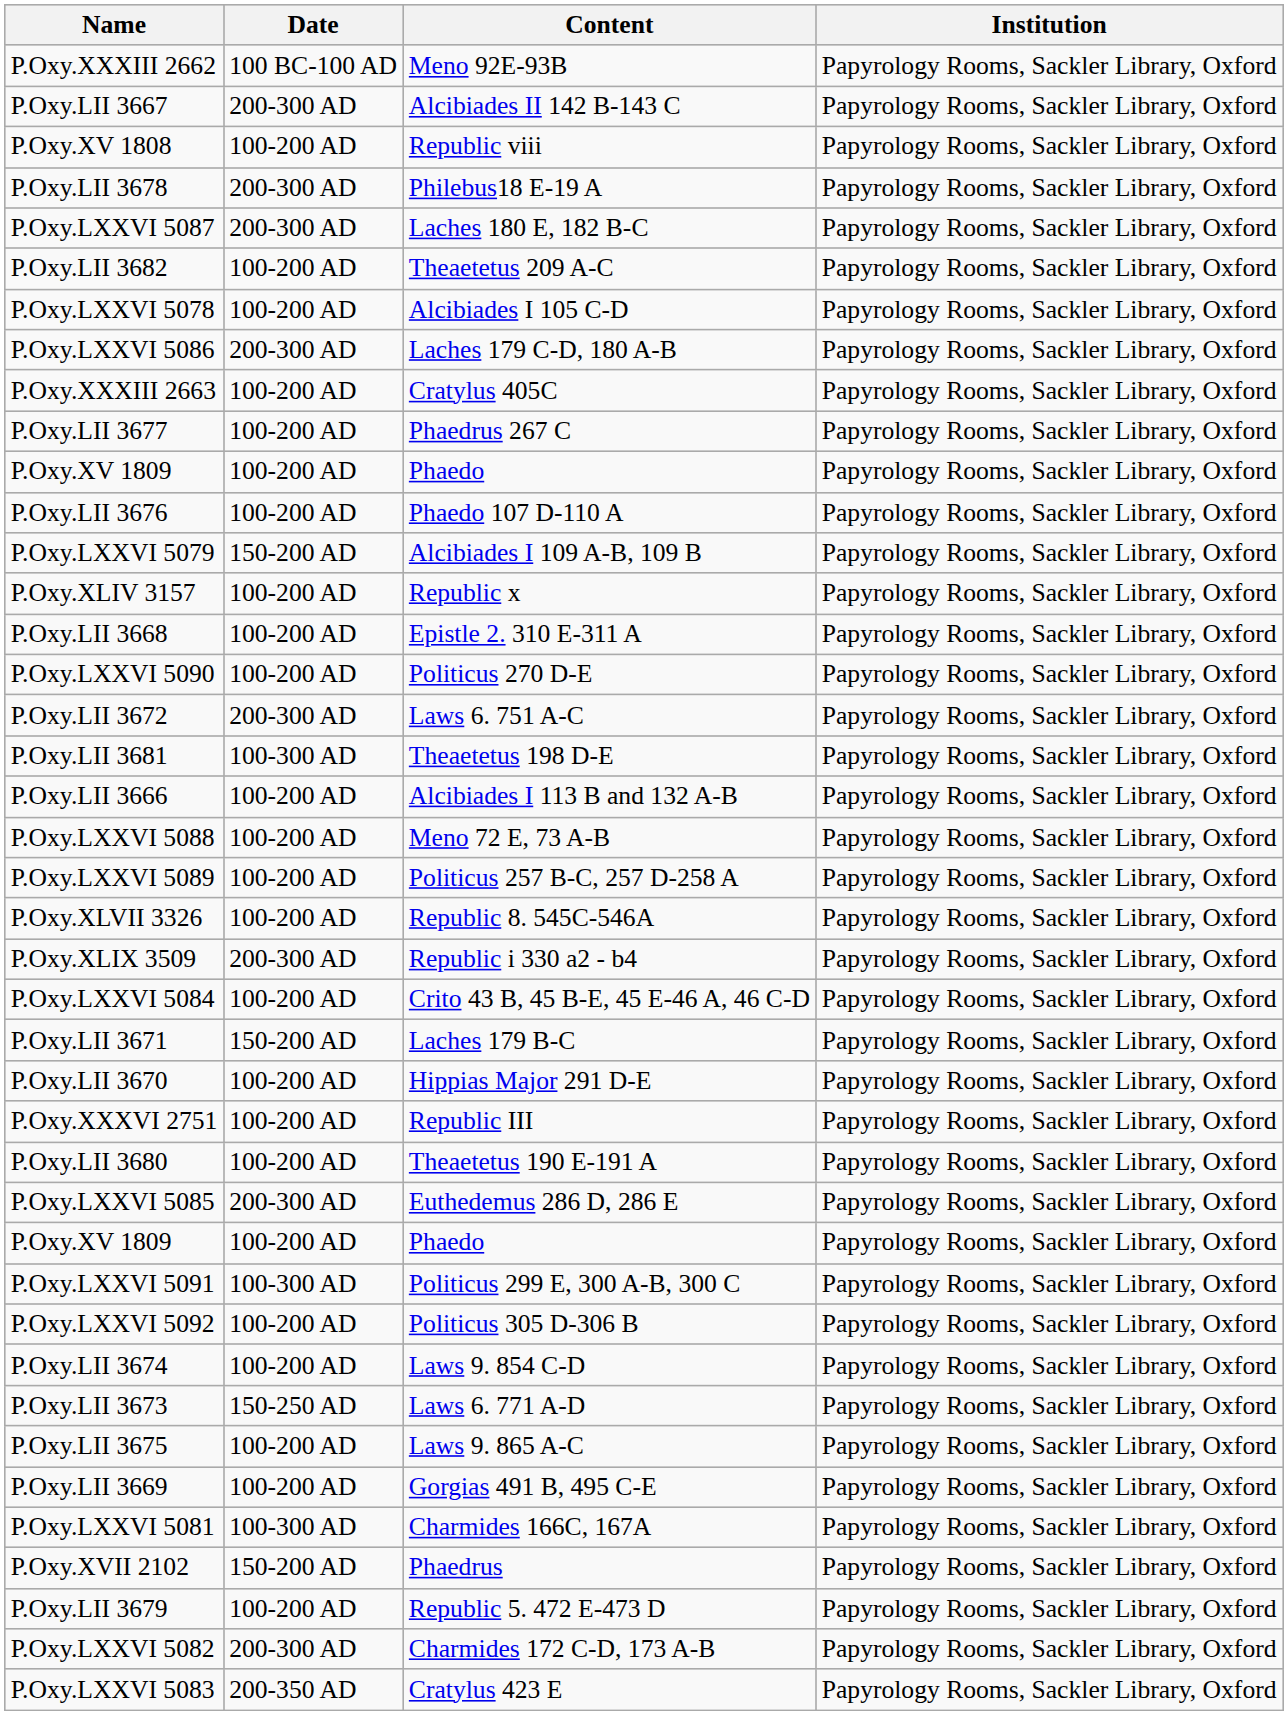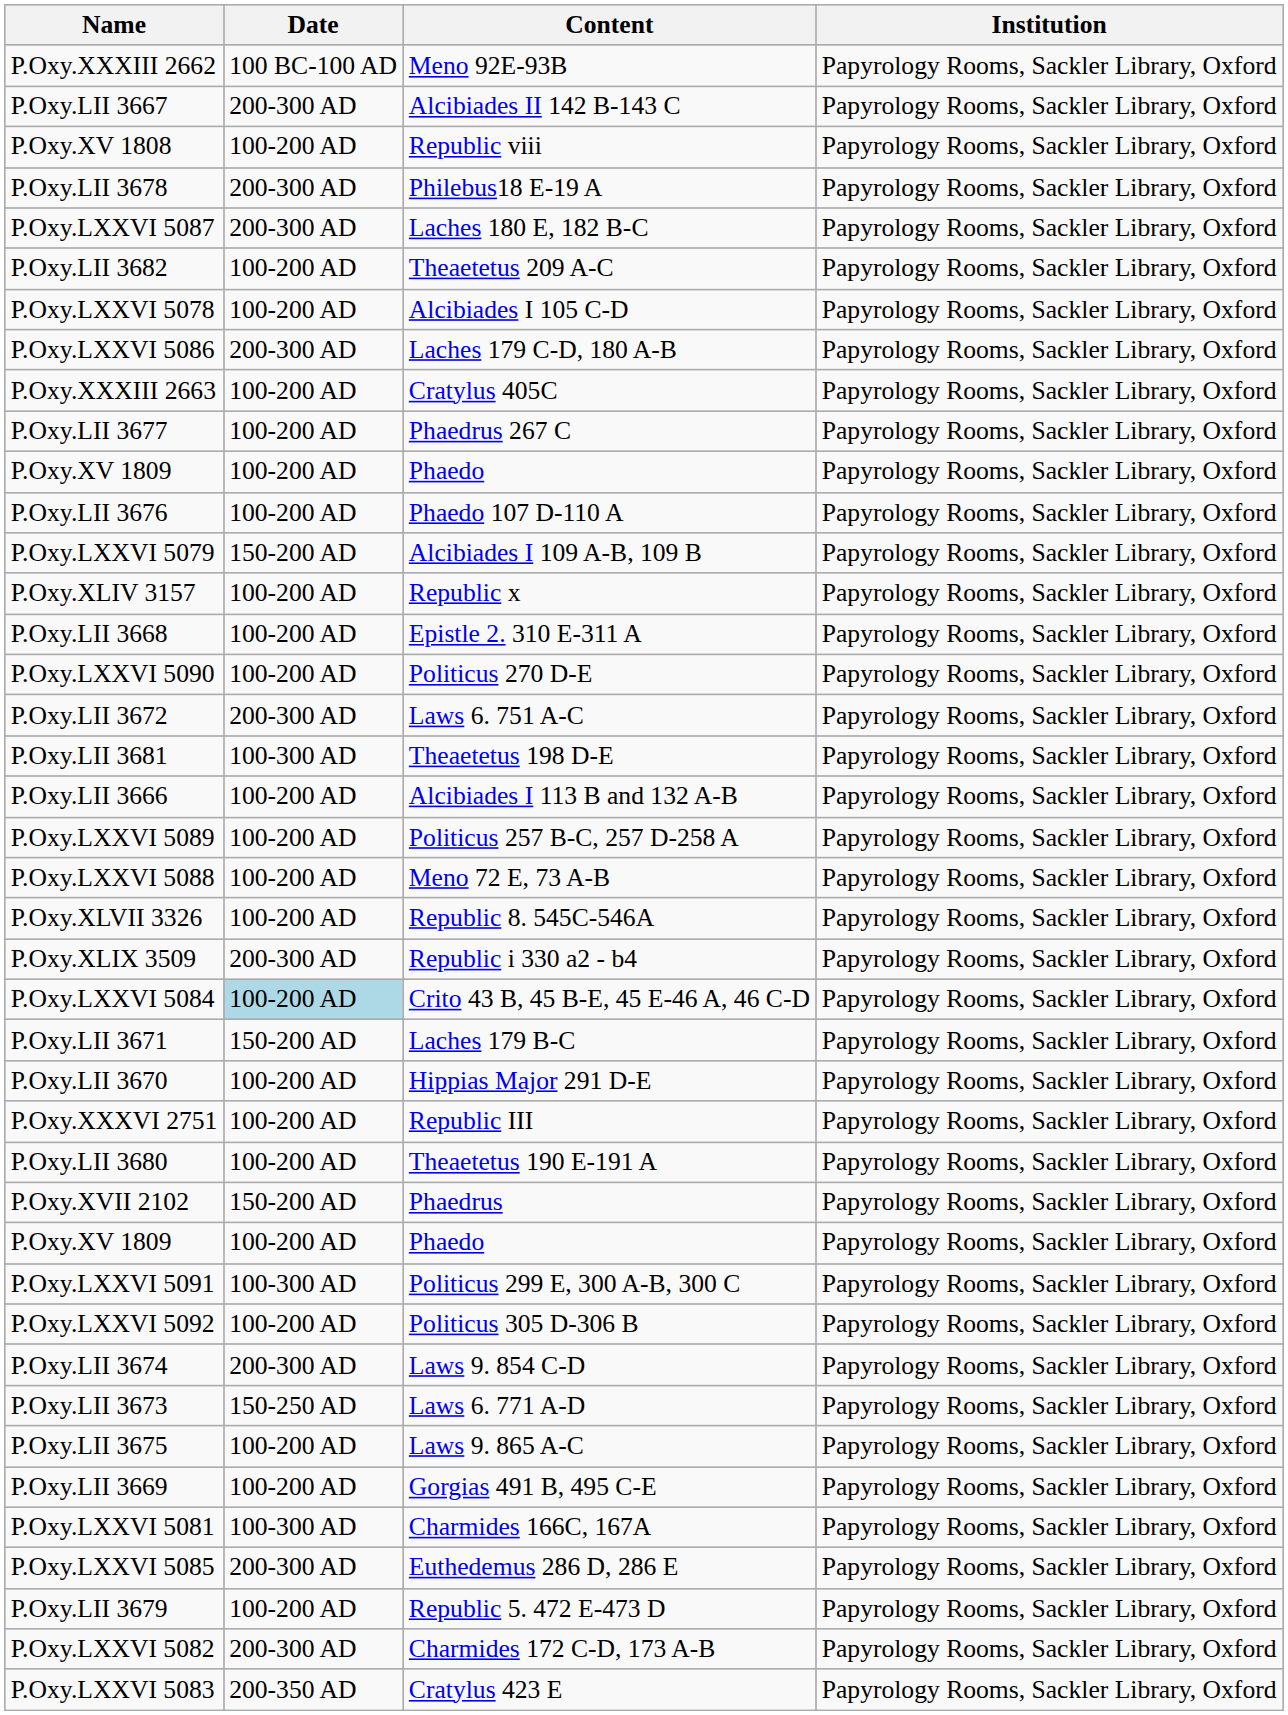 <table class="wikitable sortable" style=" font-size: 100%; ">
 <tr>
 <th>Name</th>
 <th data-sort-type="number">Date</th>
 <th>Content</th>
 <th>Institution</th>
 </tr>
 <tr>
 <td>P.Oxy.XXXIII 2662 </td>
 <td data-sort-value="-100">100 BC-100 AD</td>
 <td><a href='#'>Meno</a> 92E-93B</td>
 <td>Papyrology Rooms, Sackler Library, Oxford</td>
 </tr>
 <tr>
 <td>P.Oxy.LII 3667 </td>
 <td>200-300 AD</td>
 <td><a href='#'>Alcibiades II</a> 142 B-143 C</td>
 <td>Papyrology Rooms, Sackler Library, Oxford</td>
 </tr>
 <tr>
 <td>P.Oxy.XV 1808 </td>
 <td>100-200 AD</td>
 <td><a href='#'>Republic</a> viii</td>
 <td>Papyrology Rooms, Sackler Library, Oxford</td>
 </tr>
 <tr>
 <td>P.Oxy.LII 3678 </td>
 <td>200-300 AD</td>
 <td><a href='#'>Philebus</a>18 E-19 A</td>
 <td>Papyrology Rooms, Sackler Library, Oxford</td>
 </tr>
 <tr>
 <td>P.Oxy.LXXVI 5087 </td>
 <td>200-300 AD</td>
 <td><a href='#'>Laches</a> 180 E, 182 B-C</td>
 <td>Papyrology Rooms, Sackler Library, Oxford</td>
 </tr>
 <tr>
 <td>P.Oxy.LII 3682 </td>
 <td>100-200 AD</td>
 <td><a href='#'>Theaetetus</a> 209 A-C</td>
 <td>Papyrology Rooms, Sackler Library, Oxford</td>
 </tr>
 <tr>
 <td>P.Oxy.LXXVI 5078 </td>
 <td>100-200 AD</td>
 <td><a href='#'>Alcibiades</a> I 105 C-D</td>
 <td>Papyrology Rooms, Sackler Library, Oxford</td>
 </tr>
 <tr>
 <td>P.Oxy.LXXVI 5086 </td>
 <td>200-300 AD</td>
 <td><a href='#'>Laches</a> 179 C-D, 180 A-B</td>
 <td>Papyrology Rooms, Sackler Library, Oxford</td>
 </tr>
 <tr>
 <td>P.Oxy.XXXIII 2663 </td>
 <td>100-200 AD</td>
 <td><a href='#'>Cratylus</a> 405C</td>
 <td>Papyrology Rooms, Sackler Library, Oxford</td>
 </tr>
 <tr>
 <td>P.Oxy.LII 3677 </td>
 <td>100-200 AD</td>
 <td><a href='#'>Phaedrus</a> 267 C</td>
 <td>Papyrology Rooms, Sackler Library, Oxford</td>
 </tr>
 <tr>
 <td>P.Oxy.XV 1809 </td>
 <td>100-200 AD</td>
 <td><a href='#'>Phaedo</a></td>
 <td>Papyrology Rooms, Sackler Library, Oxford</td>
 </tr>
 <tr>
 <td>P.Oxy.LII 3676 </td>
 <td>100-200 AD</td>
 <td><a href='#'>Phaedo</a> 107 D-110 A</td>
 <td>Papyrology Rooms, Sackler Library, Oxford</td>
 </tr>
 <tr>
 <td>P.Oxy.LXXVI 5079 </td>
 <td>150-200 AD</td>
 <td><a href='#'>Alcibiades I</a> 109 A-B, 109 B</td>
 <td>Papyrology Rooms, Sackler Library, Oxford</td>
 </tr>
 <tr>
 <td>P.Oxy.XLIV 3157 </td>
 <td>100-200 AD</td>
 <td><a href='#'>Republic</a> x</td>
 <td>Papyrology Rooms, Sackler Library, Oxford</td>
 </tr>
 <tr>
 <td>P.Oxy.LII 3668 </td>
 <td>100-200 AD</td>
 <td><a href='#'>Epistle 2.</a> 310 E-311 A</td>
 <td>Papyrology Rooms, Sackler Library, Oxford</td>
 </tr>
 <tr>
 <td>P.Oxy.LXXVI 5090 </td>
 <td>100-200 AD</td>
 <td><a href='#'>Politicus</a> 270 D-E</td>
 <td>Papyrology Rooms, Sackler Library, Oxford</td>
 </tr>
 <tr>
 <td>P.Oxy.LII 3672 </td>
 <td>200-300 AD</td>
 <td><a href='#'>Laws</a> 6. 751 A-C</td>
 <td>Papyrology Rooms, Sackler Library, Oxford</td>
 </tr>
 <tr>
 <td>P.Oxy.LII 3681 </td>
 <td>100-300 AD</td>
 <td><a href='#'>Theaetetus</a> 198 D-E</td>
 <td>Papyrology Rooms, Sackler Library, Oxford</td>
 </tr>
 <tr>
 <td>P.Oxy.LII 3666 </td>
 <td>100-200 AD</td>
 <td><a href='#'>Alcibiades I</a> 113 B and 132 A-B</td>
 <td>Papyrology Rooms, Sackler Library, Oxford</td>
 </tr>
 <tr>
+<td>P.Oxy.LXXVI 5089 </td>
+<td>100-200 AD</td>
+<td><a href='#'>Politicus</a> 257 B-C, 257 D-258 A</td>
+<td>Papyrology Rooms, Sackler Library, Oxford</td>
+</tr>
+<tr>
 <td>P.Oxy.LXXVI 5088 </td>
 <td>100-200 AD</td>
 <td><a href='#'>Meno</a> 72 E, 73 A-B</td>
-<td>Papyrology Rooms, Sackler Library, Oxford</td>
-</tr>
-<tr>
-<td>P.Oxy.LXXVI 5089 </td>
-<td>100-200 AD</td>
-<td><a href='#'>Politicus</a> 257 B-C, 257 D-258 A</td>
 <td>Papyrology Rooms, Sackler Library, Oxford</td>
 </tr>
 <tr>
 <td>P.Oxy.XLVII 3326 </td>
 <td>100-200 AD</td>
 <td><a href='#'>Republic</a> 8. 545C-546A</td>
 <td>Papyrology Rooms, Sackler Library, Oxford</td>
 </tr>
 <tr>
 <td>P.Oxy.XLIX 3509 </td>
 <td>200-300 AD</td>
 <td><a href='#'>Republic</a> i 330 a2 - b4</td>
 <td>Papyrology Rooms, Sackler Library, Oxford</td>
 </tr>
 <tr>
 <td>P.Oxy.LXXVI 5084 </td>
-<td>100-200 AD</td>
+<td style="background: lightblue;">100-200 AD</td>
 <td><a href='#'>Crito</a> 43 B, 45 B-E, 45 E-46 A, 46 C-D</td>
 <td>Papyrology Rooms, Sackler Library, Oxford</td>
 </tr>
 <tr>
 <td>P.Oxy.LII 3671 </td>
 <td>150-200 AD</td>
 <td><a href='#'>Laches</a> 179 B-C</td>
 <td>Papyrology Rooms, Sackler Library, Oxford</td>
 </tr>
 <tr>
 <td>P.Oxy.LII 3670 </td>
 <td>100-200 AD</td>
 <td><a href='#'>Hippias Major</a> 291 D-E</td>
 <td>Papyrology Rooms, Sackler Library, Oxford</td>
 </tr>
 <tr>
 <td>P.Oxy.XXXVI 2751 </td>
 <td>100-200 AD</td>
 <td><a href='#'>Republic</a> III</td>
 <td>Papyrology Rooms, Sackler Library, Oxford</td>
 </tr>
 <tr>
 <td>P.Oxy.LII 3680 </td>
 <td>100-200 AD</td>
 <td><a href='#'>Theaetetus</a> 190 E-191 A</td>
 <td>Papyrology Rooms, Sackler Library, Oxford</td>
 </tr>
 <tr>
-<td>P.Oxy.LXXVI 5085 </td>
-<td>200-300 AD</td>
-<td><a href='#'>Euthedemus</a> 286 D, 286 E</td>
+<td>P.Oxy.XVII 2102 </td>
+<td>150-200 AD</td>
+<td><a href='#'>Phaedrus</a></td>
 <td>Papyrology Rooms, Sackler Library, Oxford</td>
 </tr>
 <tr>
 <td>P.Oxy.XV 1809 </td>
 <td>100-200 AD</td>
 <td><a href='#'>Phaedo</a></td>
 <td>Papyrology Rooms, Sackler Library, Oxford</td>
 </tr>
 <tr>
 <td>P.Oxy.LXXVI 5091 </td>
 <td>100-300 AD</td>
 <td><a href='#'>Politicus</a> 299 E, 300 A-B, 300 C</td>
 <td>Papyrology Rooms, Sackler Library, Oxford</td>
 </tr>
 <tr>
 <td>P.Oxy.LXXVI 5092 </td>
 <td>100-200 AD</td>
 <td><a href='#'>Politicus</a> 305 D-306 B</td>
 <td>Papyrology Rooms, Sackler Library, Oxford</td>
 </tr>
 <tr>
 <td>P.Oxy.LII 3674 </td>
-<td>100-200 AD</td>
+<td>200-300 AD</td>
 <td><a href='#'>Laws</a> 9. 854 C-D</td>
 <td>Papyrology Rooms, Sackler Library, Oxford</td>
 </tr>
 <tr>
 <td>P.Oxy.LII 3673 </td>
 <td>150-250 AD</td>
 <td><a href='#'>Laws</a> 6. 771 A-D</td>
 <td>Papyrology Rooms, Sackler Library, Oxford</td>
 </tr>
 <tr>
 <td>P.Oxy.LII 3675 </td>
 <td>100-200 AD</td>
 <td><a href='#'>Laws</a> 9. 865 A-C</td>
 <td>Papyrology Rooms, Sackler Library, Oxford</td>
 </tr>
 <tr>
 <td>P.Oxy.LII 3669 </td>
 <td>100-200 AD</td>
 <td><a href='#'>Gorgias</a> 491 B, 495 C-E</td>
 <td>Papyrology Rooms, Sackler Library, Oxford</td>
 </tr>
 <tr>
 <td>P.Oxy.LXXVI 5081 </td>
 <td>100-300 AD</td>
 <td><a href='#'>Charmides</a> 166C, 167A</td>
 <td>Papyrology Rooms, Sackler Library, Oxford</td>
 </tr>
 <tr>
-<td>P.Oxy.XVII 2102 </td>
-<td>150-200 AD</td>
-<td><a href='#'>Phaedrus</a></td>
+<td>P.Oxy.LXXVI 5085 </td>
+<td>200-300 AD</td>
+<td><a href='#'>Euthedemus</a> 286 D, 286 E</td>
 <td>Papyrology Rooms, Sackler Library, Oxford</td>
 </tr>
 <tr>
 <td>P.Oxy.LII 3679 </td>
 <td>100-200 AD</td>
 <td><a href='#'>Republic</a> 5. 472 E-473 D</td>
 <td>Papyrology Rooms, Sackler Library, Oxford</td>
 </tr>
 <tr>
 <td>P.Oxy.LXXVI 5082 </td>
 <td>200-300 AD</td>
 <td><a href='#'>Charmides</a> 172 C-D, 173 A-B</td>
 <td>Papyrology Rooms, Sackler Library, Oxford</td>
 </tr>
 <tr>
 <td>P.Oxy.LXXVI 5083 </td>
 <td>200-350 AD</td>
 <td><a href='#'>Cratylus</a> 423 E</td>
 <td>Papyrology Rooms, Sackler Library, Oxford</td>
 </tr>
 </table>
